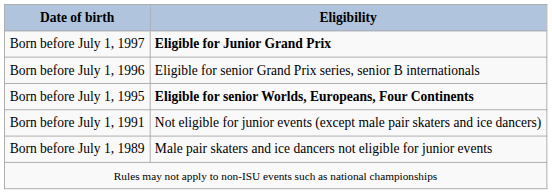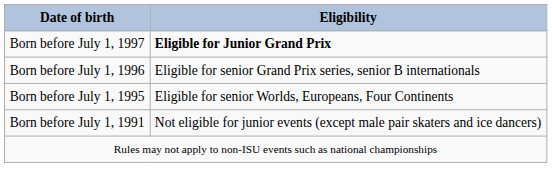 <table border="2" cellpadding="5" cellspacing="0" style="margin: 1em 1em 1em 0; background: #f9f9f9; border: 1px #aaa solid; border-collapse: collapse; font-size: 90%;">
 <tr bgcolor="#B0C4DE" align="center">
 <th>Date of birth</th>
 <th>Eligibility</th>
 </tr>
 <tr>
 <td>Born before July 1, 1997</td>
 <td><strong>Eligible for Junior Grand Prix</strong></td>
 </tr>
 <tr>
 <td>Born before July 1, 1996</td>
 <td>Eligible for senior Grand Prix series, senior B internationals</td>
 </tr>
 <tr>
 <td>Born before July 1, 1995</td>
-<td><strong>Eligible for senior Worlds, Europeans, Four Continents</strong></td>
+<td>Eligible for senior Worlds, Europeans, Four Continents</td>
 </tr>
 <tr>
 <td>Born before July 1, 1991</td>
 <td>Not eligible for junior events (except male pair skaters and ice dancers)</td>
 </tr>
 <tr>
-<td>Born before July 1, 1989</td>
-<td>Male pair skaters and ice dancers not eligible for junior events</td>
-</tr>
-<tr>
 <td colspan=2 align=center><small>Rules may not apply to non-ISU events such as national championships</small></td>
 </tr>
 </table>
